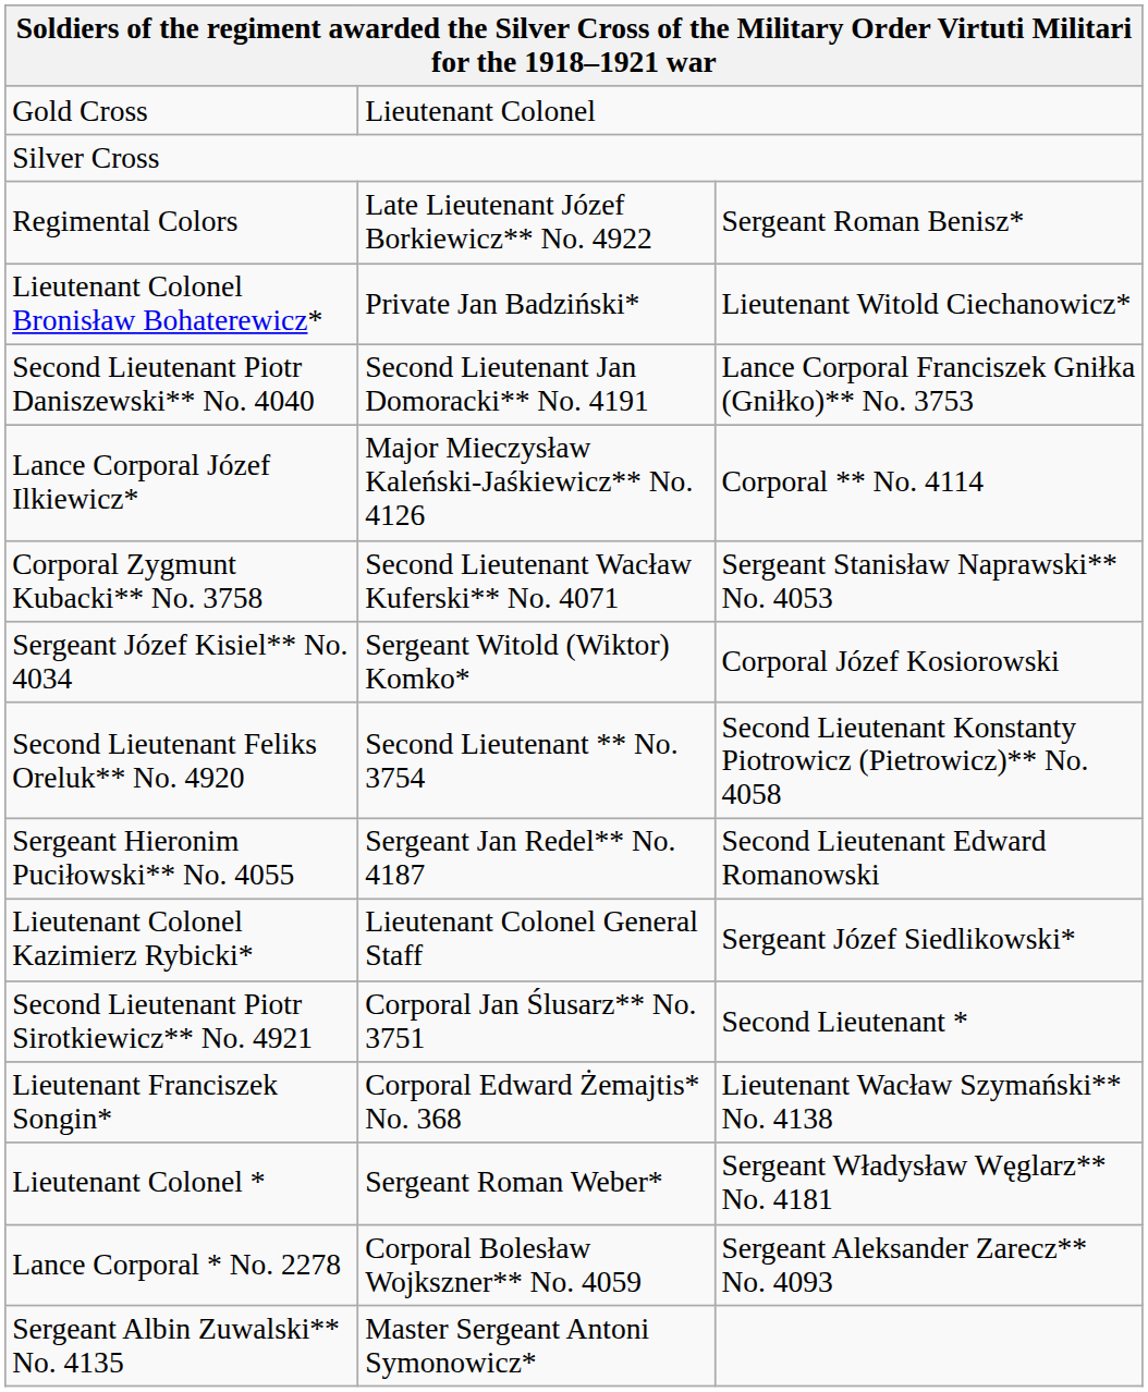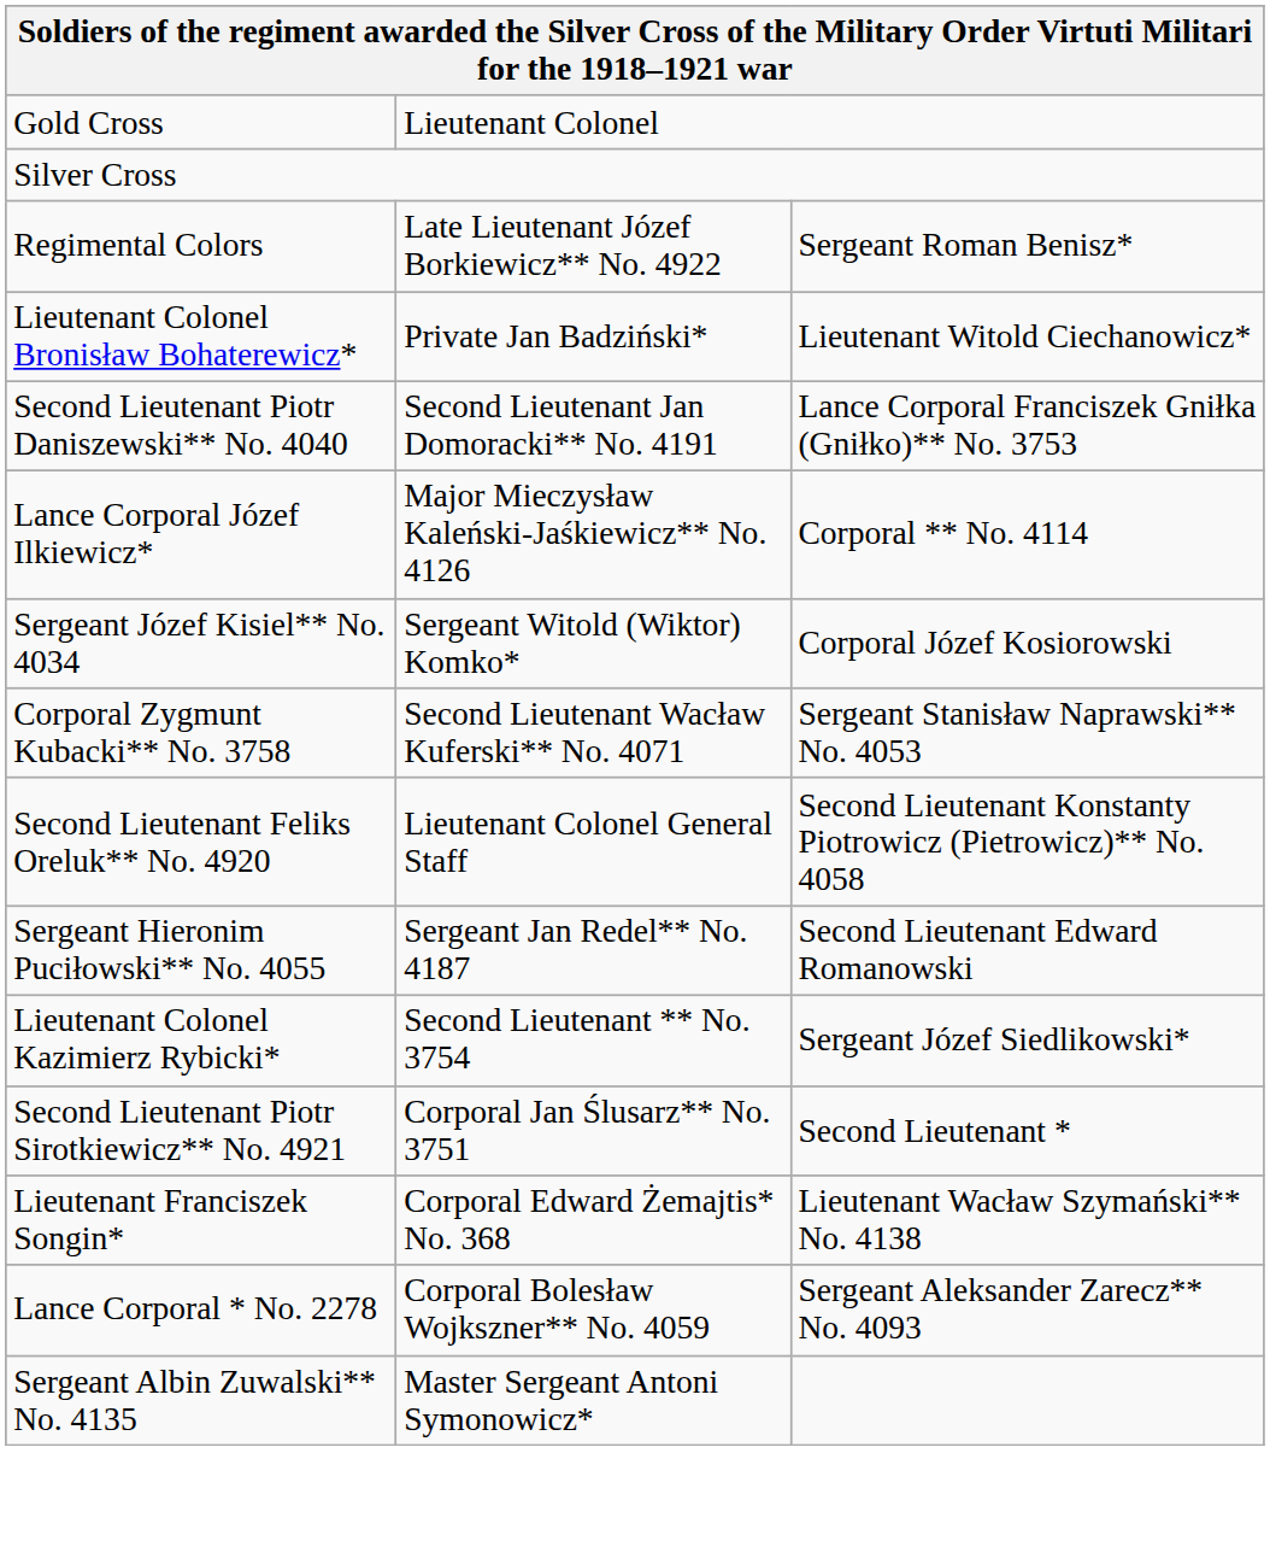 <table class="wikitable">
 <tr>
 <th colspan="3">Soldiers of the regiment awarded the Silver Cross of the Military Order Virtuti Militari for the 1918–1921 war</th>
 </tr>
 <tr>
 <td>Gold Cross</td>
 <td colspan="2">Lieutenant Colonel </td>
 </tr>
 <tr>
 <td colspan="3">Silver Cross</td>
 </tr>
 <tr>
 <td>Regimental Colors</td>
 <td>Late Lieutenant Józef Borkiewicz** No. 4922</td>
 <td>Sergeant Roman Benisz*</td>
 </tr>
 <tr>
 <td>Lieutenant Colonel <a href='#'>Bronisław Bohaterewicz</a>*</td>
 <td>Private Jan Badziński*</td>
 <td>Lieutenant Witold Ciechanowicz*</td>
 </tr>
 <tr>
 <td>Second Lieutenant Piotr Daniszewski** No. 4040</td>
 <td>Second Lieutenant Jan Domoracki** No. 4191</td>
 <td>Lance Corporal Franciszek Gniłka (Gniłko)** No. 3753</td>
 </tr>
 <tr>
 <td>Lance Corporal Józef Ilkiewicz*</td>
 <td>Major Mieczysław Kaleński-Jaśkiewicz** No. 4126</td>
 <td>Corporal ** No. 4114</td>
 </tr>
 <tr>
+<td>Sergeant Józef Kisiel** No. 4034</td>
+<td>Sergeant Witold (Wiktor) Komko*</td>
+<td>Corporal Józef Kosiorowski</td>
+</tr>
+<tr>
 <td>Corporal Zygmunt Kubacki** No. 3758</td>
 <td>Second Lieutenant Wacław Kuferski** No. 4071</td>
 <td>Sergeant Stanisław Naprawski** No. 4053</td>
 </tr>
 <tr>
-<td>Sergeant Józef Kisiel** No. 4034</td>
-<td>Sergeant Witold (Wiktor) Komko*</td>
-<td>Corporal Józef Kosiorowski</td>
-</tr>
-<tr>
 <td>Second Lieutenant Feliks Oreluk** No. 4920</td>
-<td>Second Lieutenant ** No. 3754</td>
+<td>Lieutenant Colonel General Staff </td>
 <td>Second Lieutenant Konstanty Piotrowicz (Pietrowicz)** No. 4058</td>
 </tr>
 <tr>
 <td>Sergeant Hieronim Puciłowski** No. 4055</td>
 <td>Sergeant Jan Redel** No. 4187</td>
 <td>Second Lieutenant Edward Romanowski</td>
 </tr>
 <tr>
 <td>Lieutenant Colonel Kazimierz Rybicki*</td>
-<td>Lieutenant Colonel General Staff </td>
+<td>Second Lieutenant ** No. 3754</td>
 <td>Sergeant Józef Siedlikowski*</td>
 </tr>
 <tr>
 <td>Second Lieutenant Piotr Sirotkiewicz** No. 4921</td>
 <td>Corporal Jan Ślusarz** No. 3751</td>
 <td>Second Lieutenant *</td>
 </tr>
 <tr>
 <td>Lieutenant Franciszek Songin*</td>
 <td>Corporal Edward Żemajtis* No. 368</td>
 <td>Lieutenant Wacław Szymański** No. 4138</td>
 </tr>
 <tr>
-<td>Lieutenant Colonel *</td>
-<td>Sergeant Roman Weber*</td>
-<td>Sergeant Władysław Węglarz** No. 4181</td>
-</tr>
-<tr>
 <td>Lance Corporal * No. 2278</td>
 <td>Corporal Bolesław Wojkszner** No. 4059</td>
 <td>Sergeant Aleksander Zarecz** No. 4093</td>
 </tr>
 <tr>
 <td>Sergeant Albin Zuwalski** No. 4135</td>
 <td>Master Sergeant Antoni Symonowicz*</td>
 <td></td>
 </tr>
 </table>
